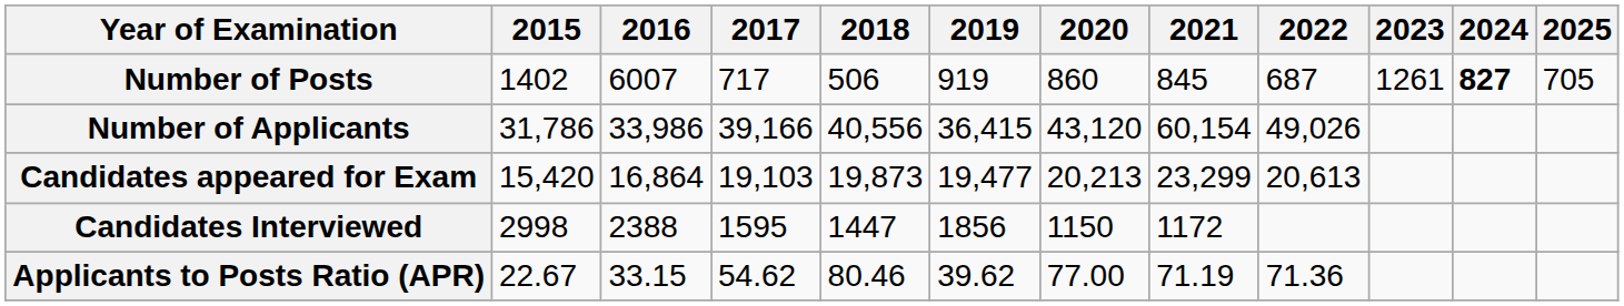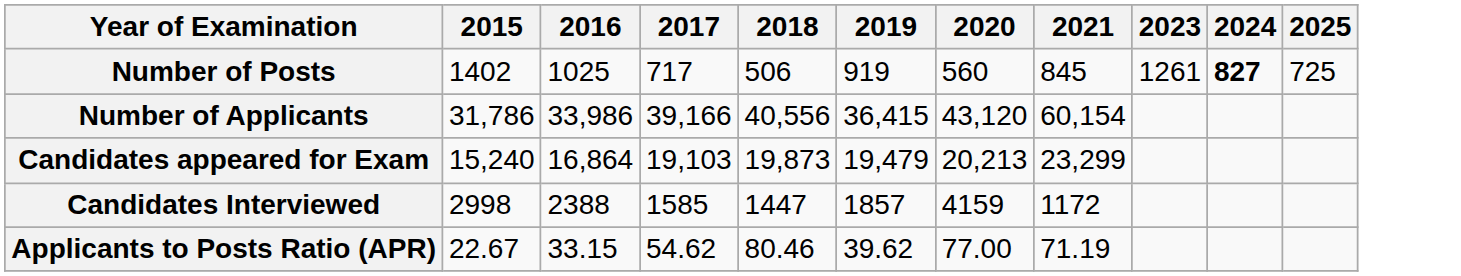 <table class="wikitable">
 <tr>
 <th>Year of Examination</th>
 <th>2015</th>
 <th>2016</th>
 <th>2017</th>
 <th>2018</th>
 <th>2019</th>
 <th>2020</th>
 <th>2021</th>
-<th>2022</th>
 <th>2023</th>
 <th>2024</th>
 <th>2025</th>
 </tr>
 <tr>
 <th>Number of Posts</th>
 <td>1402</td>
-<td>6007</td>
+<td>1025</td>
 <td>717</td>
 <td>506</td>
 <td>919</td>
-<td>860</td>
+<td>560</td>
 <td>845</td>
-<td>687</td>
 <td>1261</td>
 <td><strong>827</strong></td>
-<td>705</td>
+<td>725</td>
 </tr>
 <tr>
 <th>Number of Applicants</th>
 <td>31,786</td>
 <td>33,986</td>
 <td>39,166</td>
 <td>40,556</td>
 <td>36,415</td>
 <td>43,120</td>
 <td>60,154</td>
-<td>49,026</td>
 <td></td>
 <td></td>
 <td></td>
 </tr>
 <tr>
 <th>Candidates appeared for Exam</th>
-<td>15,420</td>
+<td>15,240</td>
 <td>16,864</td>
 <td>19,103</td>
 <td>19,873</td>
-<td>19,477</td>
+<td>19,479</td>
 <td>20,213</td>
 <td>23,299</td>
-<td>20,613</td>
 <td></td>
 <td></td>
 <td></td>
 </tr>
 <tr>
 <th>Candidates Interviewed</th>
 <td>2998</td>
 <td>2388</td>
-<td>1595</td>
+<td>1585</td>
 <td>1447</td>
-<td>1856</td>
-<td>1150</td>
+<td>1857</td>
+<td>4159</td>
 <td>1172</td>
-<td></td>
 <td></td>
 <td></td>
 <td></td>
 </tr>
 <tr>
 <th>Applicants to Posts Ratio (APR)</th>
 <td>22.67</td>
 <td>33.15</td>
 <td>54.62</td>
 <td>80.46</td>
 <td>39.62</td>
 <td>77.00</td>
 <td>71.19</td>
-<td>71.36</td>
 <td></td>
 <td></td>
 <td></td>
 </tr>
 </table>
